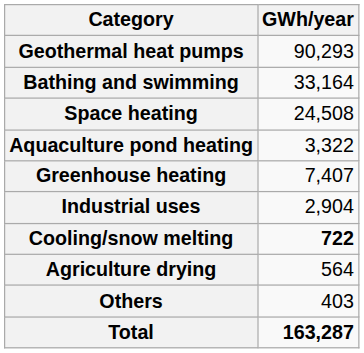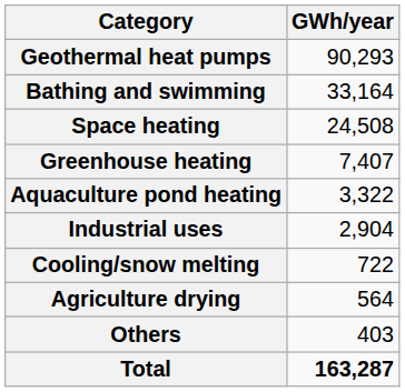 <table class="wikitable" style="text-align:right;">
 <tr>
 <th scope="col">Category</th>
 <th scope="col">GWh/year</th>
 </tr>
 <tr>
 <th scope="row">Geothermal heat pumps</th>
 <td>90,293</td>
 </tr>
 <tr>
 <th scope="row">Bathing and swimming</th>
 <td>33,164</td>
 </tr>
 <tr>
 <th scope="row">Space heating</th>
 <td>24,508</td>
 </tr>
 <tr>
+<th scope="row">Greenhouse heating</th>
+<td>7,407</td>
+</tr>
+<tr>
 <th scope="row">Aquaculture pond heating</th>
 <td>3,322</td>
-</tr>
-<tr>
-<th scope="row">Greenhouse heating</th>
-<td>7,407</td>
 </tr>
 <tr>
 <th scope="row">Industrial uses</th>
 <td>2,904</td>
 </tr>
 <tr>
 <th scope="row">Cooling/snow melting</th>
-<td><strong>722</strong></td>
+<td>722</td>
 </tr>
 <tr>
 <th scope="row">Agriculture drying</th>
 <td>564</td>
 </tr>
 <tr>
 <th scope="row">Others</th>
 <td>403</td>
 </tr>
 <tr>
 <th scope="row" style="font-weight:bold;">Total</th>
 <td style="font-weight:bold;">163,287</td>
 </tr>
 </table>
